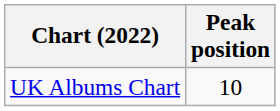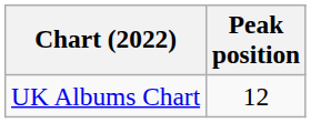 <table class="wikitable sortable">
 <tr>
 <th>Chart (2022)</th>
 <th>Peak<br>position</th>
 </tr>
 <tr>
 <td><a href='#'>UK Albums Chart</a></td>
-<td style="text-align:center;">10</td>
+<td style="text-align:center;">12</td>
 </tr>
 </table>
